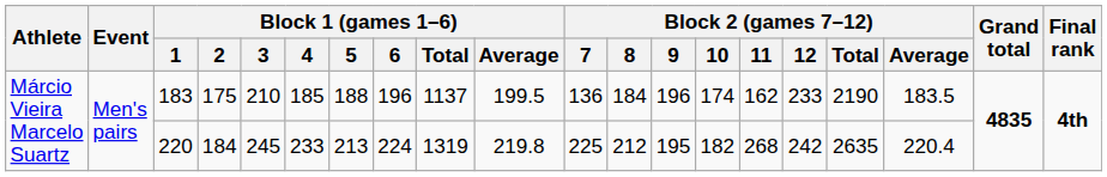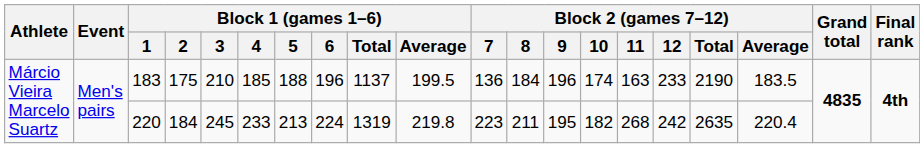 <table class="wikitable" style="font-size:90%">
 <tr>
 <th rowspan=2>Athlete</th>
 <th rowspan=2>Event</th>
 <th colspan=8>Block 1 (games 1–6)</th>
 <th colspan=8>Block 2 (games 7–12)</th>
 <th rowspan=2>Grand total</th>
 <th rowspan=2>Final rank</th>
 </tr>
 <tr>
 <th>1</th>
 <th>2</th>
 <th>3</th>
 <th>4</th>
 <th>5</th>
 <th>6</th>
 <th>Total</th>
 <th>Average</th>
 <th>7</th>
 <th>8</th>
 <th>9</th>
 <th>10</th>
 <th>11</th>
 <th>12</th>
 <th>Total</th>
 <th>Average</th>
 </tr>
 <tr>
 <td rowspan=2><a href='#'>Márcio Vieira</a> <br> <a href='#'>Marcelo Suartz</a></td>
 <td rowspan=2><a href='#'>Men's pairs</a></td>
 <td align=center>183</td>
 <td align=center>175</td>
 <td align=center>210</td>
 <td align=center>185</td>
 <td align=center>188</td>
 <td align=center>196</td>
 <td align=center>1137</td>
 <td align=center>199.5</td>
 <td align=center>136</td>
 <td align=center>184</td>
 <td align=center>196</td>
 <td align=center>174</td>
-<td align=center>162</td>
+<td align=center>163</td>
 <td align=center>233</td>
 <td align=center>2190</td>
 <td align=center>183.5</td>
 <td align=center rowspan=2><strong>4835</strong></td>
 <td align=center rowspan=2><strong>4th</strong></td>
 </tr>
 <tr>
 <td align=center>220</td>
 <td align=center>184</td>
 <td align=center>245</td>
 <td align=center>233</td>
 <td align=center>213</td>
 <td align=center>224</td>
 <td align=center>1319</td>
 <td align=center>219.8</td>
-<td align=center>225</td>
-<td align=center>212</td>
+<td align=center>223</td>
+<td align=center>211</td>
 <td align=center>195</td>
 <td align=center>182</td>
 <td align=center>268</td>
 <td align=center>242</td>
 <td align=center>2635</td>
 <td align=center>220.4</td>
 </tr>
 </table>
